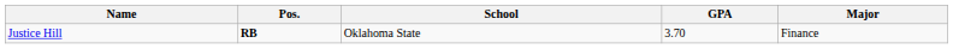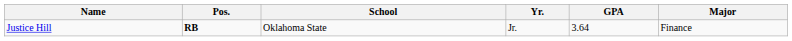 <table class="wikitable sortable sortable" style="width:100%;">
 <tr>
 <th>Name</th>
 <th>Pos.</th>
 <th>School</th>
+<th>Yr.</th>
 <th>GPA</th>
 <th>Major</th>
 </tr>
 <tr>
 <td><a href='#'>Justice Hill</a></td>
 <td><strong>RB</strong></td>
 <td>Oklahoma State</td>
-<td>3.70</td>
+<td>Jr.</td>
+<td>3.64</td>
 <td>Finance</td>
 </tr>
 </table>
